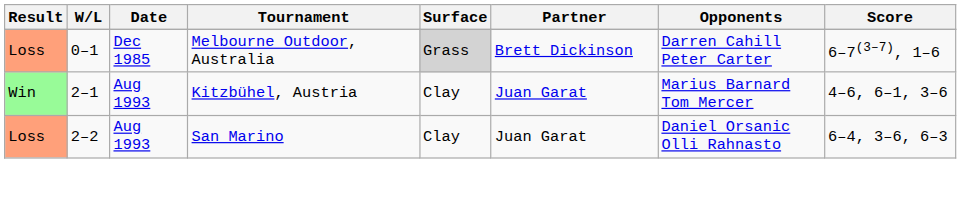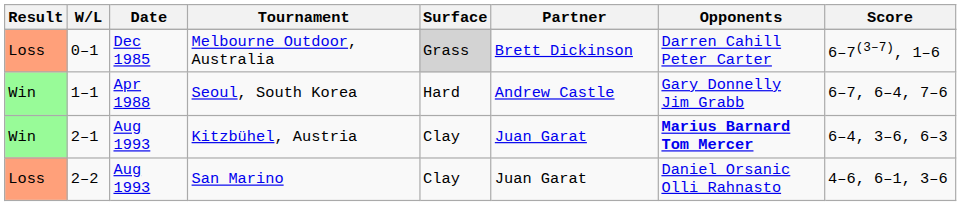 <table class="sortable wikitable">
 <tr>
 <th style="width:40px">Result</th>
 <th style="width:30px" class="unsortable">W/L</th>
 <th style="width:60px">Date</th>
 <th style="width:190px">Tournament</th>
 <th style="width:50px">Surface</th>
 <th style="width:135px">Partner</th>
 <th style="width:135px">Opponents</th>
 <th style="width:105px" class="unsortable">Score</th>
 </tr>
 <tr>
 </tr>
 <tr>
 <td style="background:#ffa07a;">Loss</td>
 <td>0–1</td>
 <td><a href='#'>Dec 1985</a></td>
 <td><a href='#'>Melbourne Outdoor</a>, Australia</td>
 <td style="background: lightgrey;">Grass</td>
 <td> <a href='#'>Brett Dickinson</a></td>
 <td> <a href='#'>Darren Cahill</a> <br>  <a href='#'>Peter Carter</a></td>
 <td>6–7<sup>(3–7)</sup>, 1–6</td>
 </tr>
 <tr>
 <td style="background:#98fb98;">Win</td>
+<td>1–1</td>
+<td><a href='#'>Apr 1988</a></td>
+<td><a href='#'>Seoul</a>, South Korea</td>
+<td>Hard</td>
+<td> <a href='#'>Andrew Castle</a></td>
+<td> <a href='#'>Gary Donnelly</a> <br>  <a href='#'>Jim Grabb</a></td>
+<td>6–7, 6–4, 7–6</td>
+</tr>
+<tr>
+<td style="background:#98fb98;">Win</td>
 <td>2–1</td>
 <td><a href='#'>Aug 1993</a></td>
 <td><a href='#'>Kitzbühel</a>, Austria</td>
 <td>Clay</td>
 <td> <a href='#'>Juan Garat</a></td>
-<td> <a href='#'>Marius Barnard</a> <br>  <a href='#'>Tom Mercer</a></td>
-<td>4–6, 6–1, 3–6</td>
+<td><strong> <a href='#'>Marius Barnard</a> <br>  <a href='#'>Tom Mercer</a></strong></td>
+<td>6–4, 3–6, 6–3</td>
 </tr>
 <tr>
 <td style="background:#ffa07a;">Loss</td>
 <td>2–2</td>
 <td><a href='#'>Aug 1993</a></td>
 <td><a href='#'>San Marino</a></td>
 <td>Clay</td>
 <td> Juan Garat</td>
 <td> <a href='#'>Daniel Orsanic</a> <br>  <a href='#'>Olli Rahnasto</a></td>
-<td>6–4, 3–6, 6–3</td>
+<td>4–6, 6–1, 3–6</td>
 </tr>
 </table>
